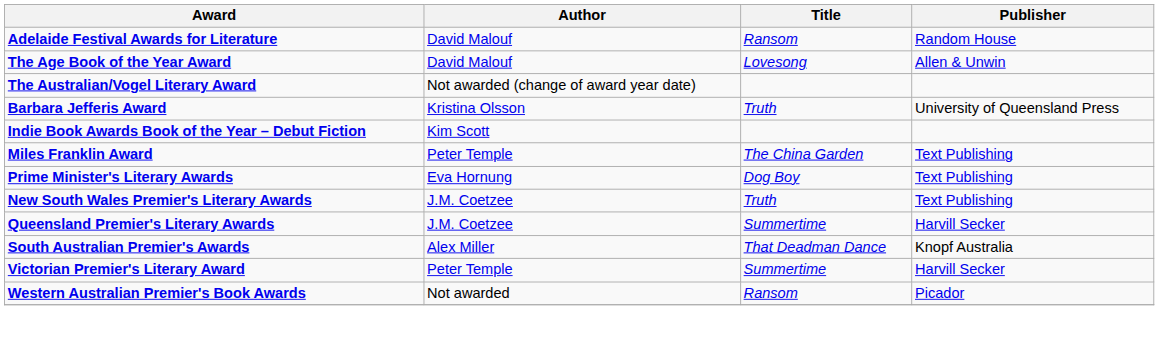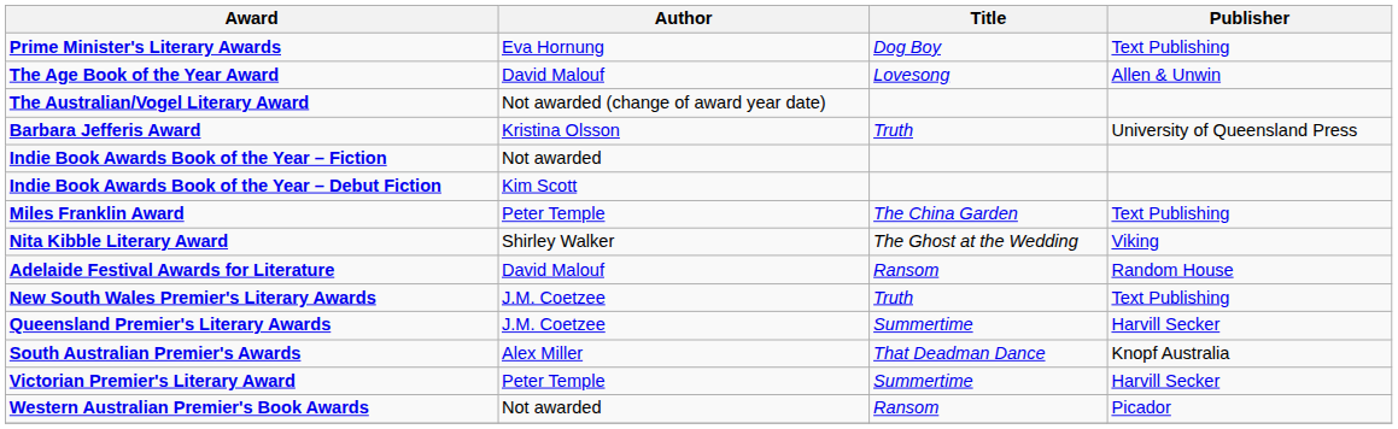 <table class="wikitable" width=100%>
 <tr>
 <th>Award</th>
 <th>Author</th>
 <th>Title</th>
 <th>Publisher</th>
 </tr>
 <tr>
-<td><strong><a href='#'>Adelaide Festival Awards for Literature</a></strong></td>
-<td><a href='#'>David Malouf</a></td>
-<td><em><a href='#'>Ransom</a></em></td>
-<td><a href='#'>Random House</a></td>
+<td><strong><a href='#'>Prime Minister's Literary Awards</a></strong></td>
+<td><a href='#'>Eva Hornung</a></td>
+<td><em><a href='#'>Dog Boy</a></em></td>
+<td><a href='#'>Text Publishing</a></td>
 </tr>
 <tr>
 <td><strong><a href='#'>The Age Book of the Year Award</a></strong></td>
 <td><a href='#'>David Malouf</a></td>
 <td><em><a href='#'>Lovesong</a></em></td>
 <td><a href='#'>Allen & Unwin</a></td>
 </tr>
 <tr>
 <td><strong><a href='#'>The Australian/Vogel Literary Award</a></strong></td>
 <td>Not awarded (change of award year date)</td>
 <td></td>
 <td></td>
 </tr>
 <tr>
 <td><strong><a href='#'>Barbara Jefferis Award</a></strong></td>
 <td><a href='#'>Kristina Olsson</a></td>
 <td><em><a href='#'>Truth</a></em></td>
 <td>University of Queensland Press</td>
 </tr>
 <tr>
+<td><strong><a href='#'>Indie Book Awards Book of the Year – Fiction</a></strong></td>
+<td>Not awarded</td>
+<td></td>
+<td></td>
+</tr>
+<tr>
 <td><strong><a href='#'>Indie Book Awards Book of the Year – Debut Fiction</a></strong></td>
 <td><a href='#'>Kim Scott</a></td>
 <td></td>
 <td></td>
 </tr>
 <tr>
 <td><strong><a href='#'>Miles Franklin Award</a></strong></td>
 <td><a href='#'>Peter Temple</a></td>
 <td><em><a href='#'>The China Garden</a></em></td>
 <td><a href='#'>Text Publishing</a></td>
 </tr>
 <tr>
-<td><strong><a href='#'>Prime Minister's Literary Awards</a></strong></td>
-<td><a href='#'>Eva Hornung</a></td>
-<td><em><a href='#'>Dog Boy</a></em></td>
-<td><a href='#'>Text Publishing</a></td>
+<td><strong><a href='#'>Nita Kibble Literary Award</a></strong></td>
+<td>Shirley Walker</td>
+<td><em>The Ghost at the Wedding</em></td>
+<td><a href='#'>Viking</a></td>
+</tr>
+<tr>
+<td><strong><a href='#'>Adelaide Festival Awards for Literature</a></strong></td>
+<td><a href='#'>David Malouf</a></td>
+<td><em><a href='#'>Ransom</a></em></td>
+<td><a href='#'>Random House</a></td>
 </tr>
 <tr>
 <td><strong><a href='#'>New South Wales Premier's Literary Awards</a></strong></td>
 <td><a href='#'>J.M. Coetzee</a></td>
 <td><em><a href='#'>Truth</a></em></td>
 <td><a href='#'>Text Publishing</a></td>
 </tr>
 <tr>
 <td><strong><a href='#'>Queensland Premier's Literary Awards</a></strong></td>
 <td><a href='#'>J.M. Coetzee</a></td>
 <td><em><a href='#'>Summertime</a></em></td>
 <td><a href='#'>Harvill Secker</a></td>
 </tr>
 <tr>
 <td><strong><a href='#'>South Australian Premier's Awards</a></strong></td>
 <td><a href='#'>Alex Miller</a></td>
 <td><em><a href='#'>That Deadman Dance</a></em></td>
 <td>Knopf Australia</td>
 </tr>
 <tr>
 <td><strong><a href='#'>Victorian Premier's Literary Award</a></strong></td>
 <td><a href='#'>Peter Temple</a></td>
 <td><em><a href='#'>Summertime</a></em></td>
 <td><a href='#'>Harvill Secker</a></td>
 </tr>
 <tr>
 <td><strong><a href='#'>Western Australian Premier's Book Awards</a></strong></td>
 <td>Not awarded</td>
 <td><em><a href='#'>Ransom</a></em></td>
 <td><a href='#'>Picador</a></td>
 </tr>
 <tr>
 </tr>
 </table>
